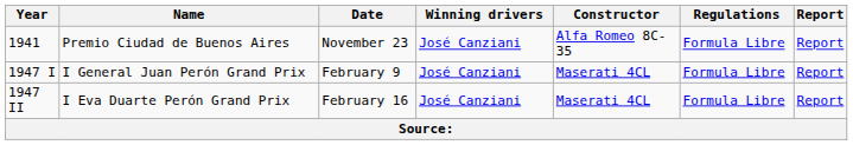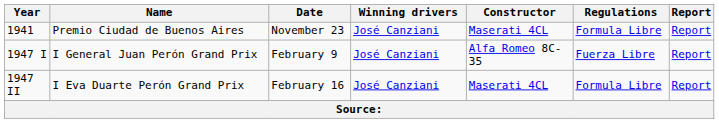 <table class="wikitable" style="font-size:95%">
 <tr>
 <th style="width:45px;">Year</th>
 <th style="width:240px;">Name</th>
 <th style="width:86px;">Date</th>
 <th style="width:124px;">Winning drivers</th>
 <th style="width:114px;">Constructor</th>
 <th style="width:102px;">Regulations</th>
 <th style="width:44px;">Report</th>
 </tr>
 <tr>
 <td>1941</td>
 <td> Premio Ciudad de Buenos Aires</td>
 <td>November 23</td>
 <td> <a href='#'>José Canziani</a></td>
-<td><a href='#'>Alfa Romeo</a> 8C-35</td>
+<td><a href='#'>Maserati 4CL</a></td>
 <td><a href='#'>Formula Libre</a></td>
 <td><a href='#'>Report</a></td>
 </tr>
 <tr>
 <td>1947 I</td>
 <td> I General Juan Perón Grand Prix</td>
 <td>February 9</td>
 <td> <a href='#'>José Canziani</a></td>
-<td><a href='#'>Maserati 4CL</a></td>
-<td><a href='#'>Formula Libre</a></td>
+<td><a href='#'>Alfa Romeo</a> 8C-35</td>
+<td><a href='#'>Fuerza Libre</a></td>
 <td><a href='#'>Report</a></td>
 </tr>
 <tr>
 <td>1947 II</td>
 <td> I Eva Duarte Perón Grand Prix</td>
 <td>February 16</td>
 <td> <a href='#'>José Canziani</a></td>
 <td><a href='#'>Maserati 4CL</a></td>
 <td><a href='#'>Formula Libre</a></td>
 <td><a href='#'>Report</a></td>
 </tr>
 <tr>
 <th colspan=8>Source:</th>
 </tr>
 </table>
